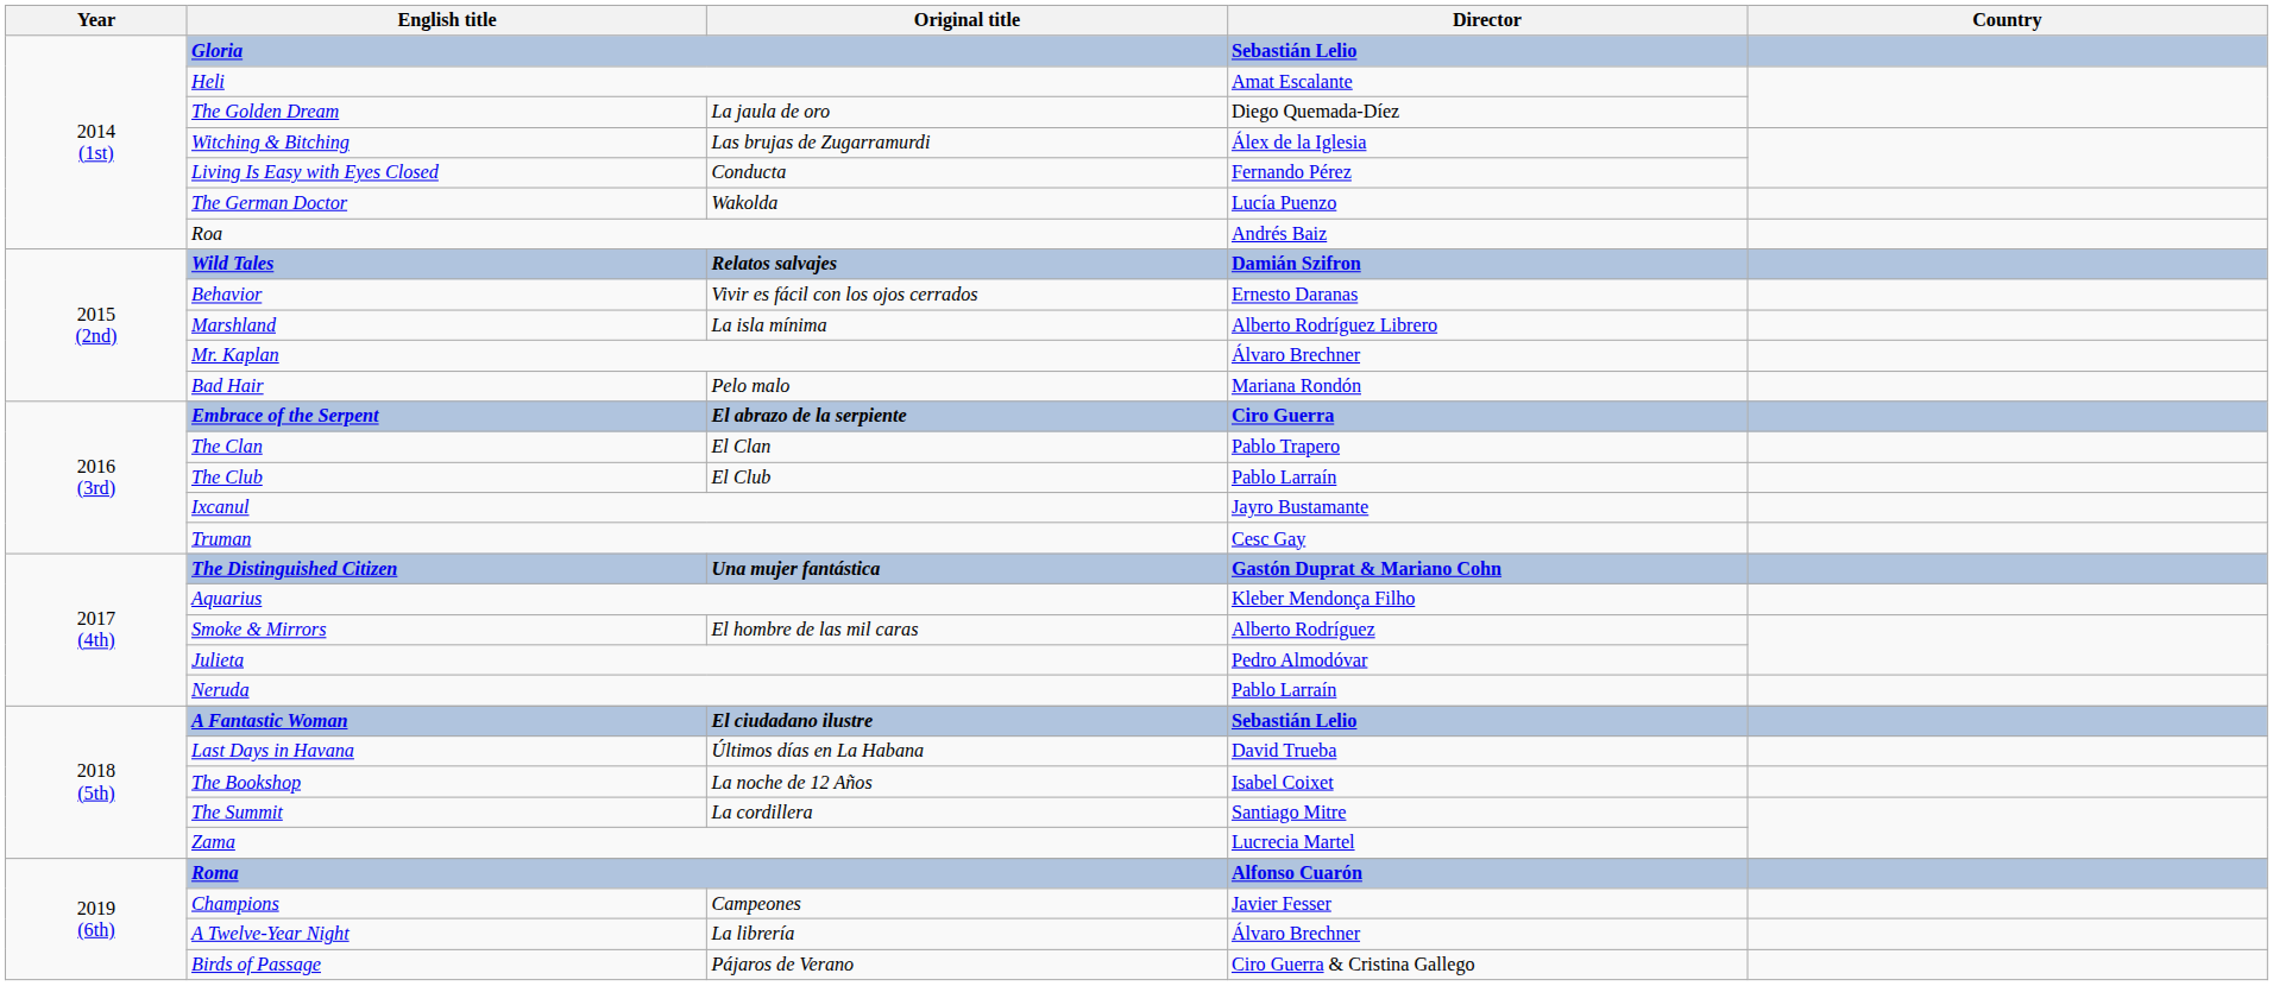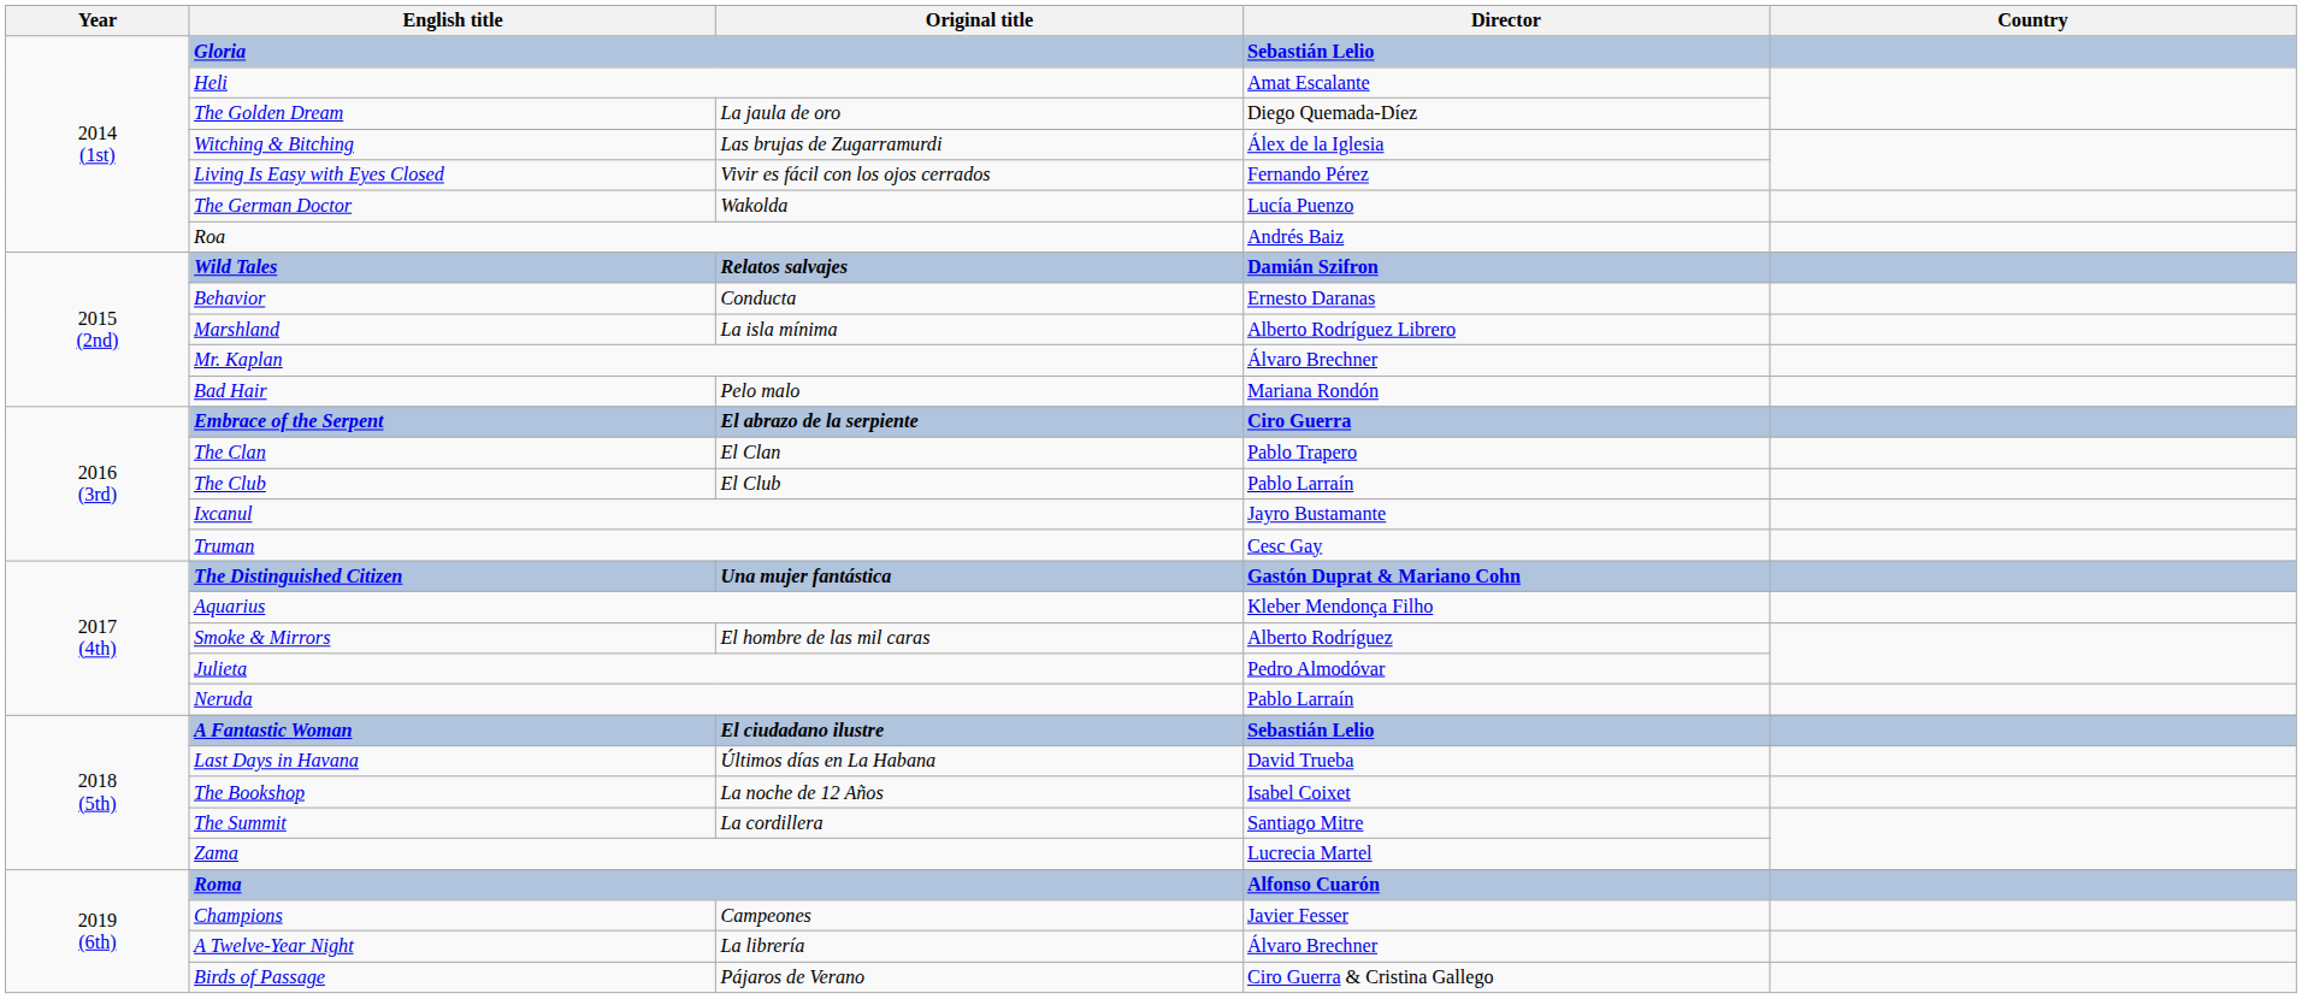 <table class="wikitable" width="95%" cellpadding="6">
 <tr>
 <th width="100"><strong>Year</strong></th>
 <th width="300"><strong>English title</strong></th>
 <th width="300"><strong>Original title</strong></th>
 <th width="300"><strong>Director</strong></th>
 <th width="300"><strong>Country</strong></th>
 </tr>
 <tr>
 <td rowspan="7" style="text-align:center;">2014<br><a href='#'>(1st)</a></td>
 <td colspan="2" style="background:#B0C4DE;"><strong><em><a href='#'>Gloria</a></em></strong></td>
 <td style="background:#B0C4DE;"><strong><a href='#'>Sebastián Lelio</a></strong></td>
 <td style="background:#B0C4DE;"><strong></strong></td>
 </tr>
 <tr>
 <td colspan="2"><em><a href='#'>Heli</a></em></td>
 <td><a href='#'>Amat Escalante</a></td>
 <td rowspan="2"></td>
 </tr>
 <tr>
 <td><em><a href='#'>The Golden Dream</a></em></td>
 <td><em>La jaula de oro</em></td>
 <td>Diego Quemada-Díez</td>
 </tr>
 <tr>
 <td><em><a href='#'>Witching & Bitching</a></em></td>
 <td><em>Las brujas de Zugarramurdi</em></td>
 <td><a href='#'>Álex de la Iglesia</a></td>
 <td rowspan="2"></td>
 </tr>
 <tr>
 <td><em><a href='#'>Living Is Easy with Eyes Closed</a></em></td>
-<td><em>Conducta</em></td>
+<td><em>Vivir es fácil con los ojos cerrados</em></td>
 <td><a href='#'>Fernando Pérez</a></td>
 </tr>
 <tr>
 <td><em><a href='#'>The German Doctor</a></em></td>
 <td><em>Wakolda</em></td>
 <td><a href='#'>Lucía Puenzo</a></td>
 <td></td>
 </tr>
 <tr>
 <td colspan="2"><em>Roa</em></td>
 <td><a href='#'>Andrés Baiz</a></td>
 <td></td>
 </tr>
 <tr>
 <td rowspan="5" style="text-align:center;">2015<br><a href='#'>(2nd)</a></td>
 <td style="background:#B0C4DE;"><strong><em><a href='#'>Wild Tales</a></em></strong></td>
 <td style="background:#B0C4DE;"><strong><em>Relatos salvajes</em></strong></td>
 <td style="background:#B0C4DE;"><strong><a href='#'>Damián Szifron</a></strong></td>
 <td style="background:#B0C4DE;"><strong></strong></td>
 </tr>
 <tr>
 <td><em><a href='#'>Behavior</a></em></td>
-<td><em>Vivir es fácil con los ojos cerrados</em></td>
+<td><em>Conducta</em></td>
 <td><a href='#'>Ernesto Daranas</a></td>
 <td></td>
 </tr>
 <tr>
 <td><em><a href='#'>Marshland</a></em></td>
 <td><em>La isla mínima</em></td>
 <td><a href='#'>Alberto Rodríguez Librero</a></td>
 <td></td>
 </tr>
 <tr>
 <td colspan="2"><em><a href='#'>Mr. Kaplan</a></em></td>
 <td><a href='#'>Álvaro Brechner</a></td>
 <td></td>
 </tr>
 <tr>
 <td><em><a href='#'>Bad Hair</a></em></td>
 <td><em>Pelo malo</em></td>
 <td><a href='#'>Mariana Rondón</a></td>
 <td></td>
 </tr>
 <tr>
 <td rowspan="5" style="text-align:center;">2016<br><a href='#'>(3rd)</a></td>
 <td style="background:#B0C4DE;"><strong><em><a href='#'>Embrace of the Serpent</a></em></strong></td>
 <td style="background:#B0C4DE;"><strong><em>El abrazo de la serpiente</em></strong></td>
 <td style="background:#B0C4DE;"><strong><a href='#'>Ciro Guerra</a></strong></td>
 <td style="background:#B0C4DE;"><strong></strong></td>
 </tr>
 <tr>
 <td><em><a href='#'>The Clan</a></em></td>
 <td><em>El Clan</em></td>
 <td><a href='#'>Pablo Trapero</a></td>
 <td></td>
 </tr>
 <tr>
 <td><em><a href='#'>The Club</a></em></td>
 <td><em>El Club</em></td>
 <td><a href='#'>Pablo Larraín</a></td>
 <td></td>
 </tr>
 <tr>
 <td colspan="2"><em><a href='#'>Ixcanul</a></em></td>
 <td><a href='#'>Jayro Bustamante</a></td>
 <td></td>
 </tr>
 <tr>
 <td colspan="2"><em><a href='#'>Truman</a></em></td>
 <td><a href='#'>Cesc Gay</a></td>
 <td></td>
 </tr>
 <tr>
 <td rowspan="5" style="text-align:center;">2017<br><a href='#'>(4th)</a></td>
 <td style="background:#B0C4DE;"><strong><em><a href='#'>The Distinguished Citizen</a></em></strong></td>
 <td style="background:#B0C4DE;"><strong><em>Una mujer fantástica</em></strong></td>
 <td style="background:#B0C4DE;"><strong><a href='#'>Gastón Duprat & Mariano Cohn</a></strong></td>
 <td style="background:#B0C4DE;"><strong></strong></td>
 </tr>
 <tr>
 <td colspan="2"><em><a href='#'>Aquarius</a></em></td>
 <td><a href='#'>Kleber Mendonça Filho</a></td>
 <td></td>
 </tr>
 <tr>
 <td><em><a href='#'>Smoke & Mirrors</a></em></td>
 <td><em>El hombre de las mil caras</em></td>
 <td><a href='#'>Alberto Rodríguez</a></td>
 <td rowspan="2"></td>
 </tr>
 <tr>
 <td colspan="2"><em><a href='#'>Julieta</a></em></td>
 <td><a href='#'>Pedro Almodóvar</a></td>
 </tr>
 <tr>
 <td colspan="2"><em><a href='#'>Neruda</a></em></td>
 <td><a href='#'>Pablo Larraín</a></td>
 <td></td>
 </tr>
 <tr>
 <td rowspan="6" style="text-align:center;">2018<br><a href='#'>(5th)</a></td>
 </tr>
 <tr>
 <td style="background:#B0C4DE;"><strong><em><a href='#'>A Fantastic Woman</a></em></strong></td>
 <td style="background:#B0C4DE;"><strong><em>El ciudadano ilustre</em></strong></td>
 <td style="background:#B0C4DE;"><strong><a href='#'>Sebastián Lelio</a></strong></td>
 <td style="background:#B0C4DE;"><strong></strong></td>
 </tr>
 <tr>
 <td><em><a href='#'>Last Days in Havana</a></em></td>
 <td><em>Últimos días en La Habana</em></td>
 <td><a href='#'>David Trueba</a></td>
 <td></td>
 </tr>
 <tr>
 <td><em><a href='#'>The Bookshop</a></em></td>
 <td><em>La noche de 12 Años</em></td>
 <td><a href='#'>Isabel Coixet</a></td>
 <td></td>
 </tr>
 <tr>
 <td><em><a href='#'>The Summit</a></em></td>
 <td><em>La cordillera</em></td>
 <td><a href='#'>Santiago Mitre</a></td>
 <td rowspan="2"></td>
 </tr>
 <tr>
 <td colspan="2"><em><a href='#'>Zama</a></em></td>
 <td><a href='#'>Lucrecia Martel</a></td>
 </tr>
 <tr>
 <td rowspan="6" style="text-align:center;">2019<br><a href='#'>(6th)</a></td>
 </tr>
 <tr>
 <td colspan="2" style="background:#B0C4DE;"><strong><em><a href='#'>Roma</a></em></strong></td>
 <td style="background:#B0C4DE;"><strong><a href='#'>Alfonso Cuarón</a></strong></td>
 <td style="background:#B0C4DE;"><strong></strong></td>
 </tr>
 <tr>
 <td><em><a href='#'>Champions</a></em></td>
 <td><em>Campeones</em></td>
 <td><a href='#'>Javier Fesser</a></td>
 <td></td>
 </tr>
 <tr>
 <td><em><a href='#'>A Twelve-Year Night</a></em></td>
 <td><em>La librería</em></td>
 <td><a href='#'>Álvaro Brechner</a></td>
 <td></td>
 </tr>
 <tr>
 <td><em><a href='#'>Birds of Passage</a></em></td>
 <td><em>Pájaros de Verano</em></td>
 <td><a href='#'>Ciro Guerra</a> & Cristina Gallego</td>
 <td></td>
 </tr>
 </table>
